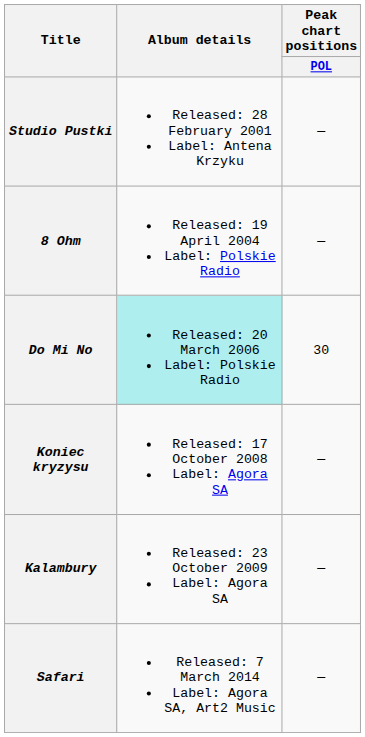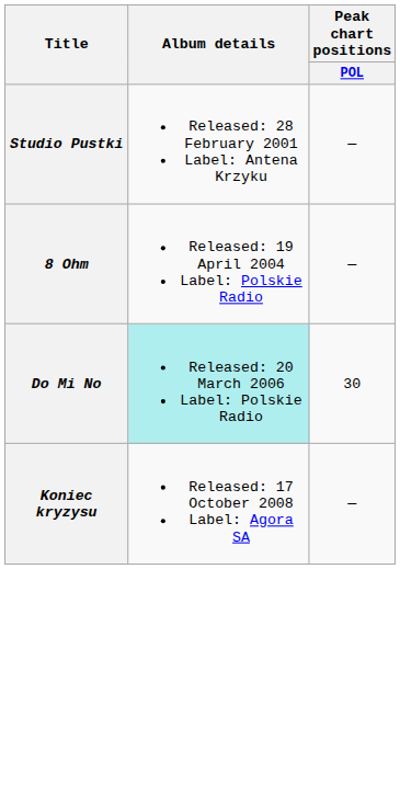 <table class="wikitable plainrowheaders" style="text-align:center;" border="1">
 <tr>
 <th scope="col" rowspan="2" style="width:8em;">Title</th>
 <th scope="col" rowspan="2" style="width:12em;">Album details</th>
 <th scope="col" colspan="1">Peak chart positions</th>
 </tr>
 <tr>
 <th scope="col" style="width:3em;font-size:90%;"><a href='#'>POL</a><br></th>
 </tr>
 <tr>
 <th scope="row"><em>Studio Pustki</em></th>
 <td><br><ul><li>Released: 28 February 2001</li><li>Label: Antena Krzyku</li></ul></td>
 <td>—</td>
 </tr>
 <tr>
 <th scope="row"><em>8 Ohm</em></th>
 <td><br><ul><li>Released: 19 April 2004</li><li>Label: <a href='#'>Polskie Radio</a></li></ul></td>
 <td>—</td>
 </tr>
 <tr>
 <th scope="row"><em>Do Mi No</em></th>
 <td style="background: paleturquoise;"><br><ul><li>Released: 20 March 2006</li><li>Label: Polskie Radio</li></ul></td>
 <td>30</td>
 </tr>
 <tr>
 <th scope="row"><em>Koniec kryzysu</em></th>
 <td><br><ul><li>Released: 17 October 2008</li><li>Label: <a href='#'>Agora SA</a></li></ul></td>
 <td>—</td>
 </tr>
 <tr>
-<th scope="row"><em>Kalambury</em></th>
-<td><br><ul><li>Released: 23 October 2009</li><li>Label: Agora SA</li></ul></td>
-<td>—</td>
-</tr>
-<tr>
-<th scope="row"><em>Safari</em></th>
-<td><br><ul><li>Released: 7 March 2014</li><li>Label: Agora SA, Art2 Music</li></ul></td>
-<td>—</td>
-</tr>
-<tr>
 </tr>
 </table>
